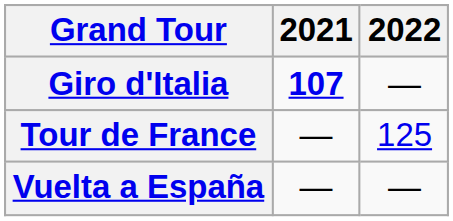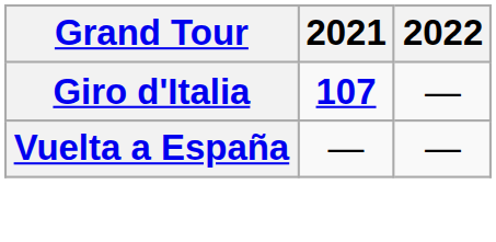 <table class="wikitable plainrowheaders">
 <tr>
 <th scope="col"><a href='#'>Grand Tour</a></th>
 <th scope="col">2021</th>
 <th scope="col">2022</th>
 </tr>
 <tr style="text-align:center;">
 <th scope="row"> <a href='#'>Giro d'Italia</a></th>
 <td><strong><a href='#'>107</a></strong></td>
 <td>—</td>
 </tr>
 <tr style="text-align:center;">
-<th scope="row"> <a href='#'>Tour de France</a></th>
-<td>—</td>
-<td><a href='#'>125</a></td>
-</tr>
-<tr style="text-align:center;">
 <th scope="row"> <a href='#'>Vuelta a España</a></th>
 <td>—</td>
 <td>—</td>
 </tr>
 </table>
